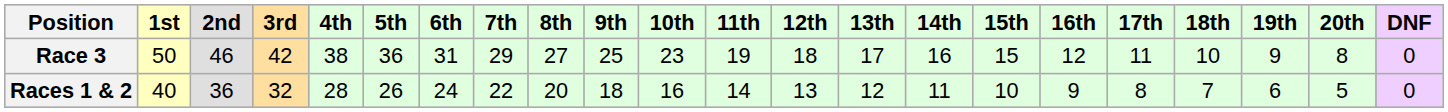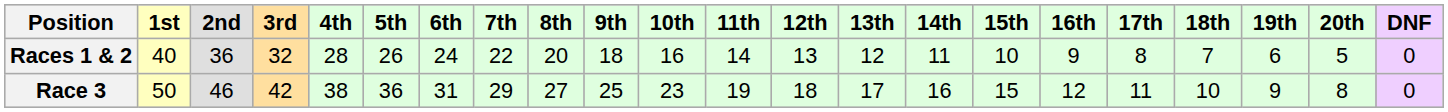 <table class="wikitable" style="font-size:85%; text-align:center">
 <tr>
 <th>Position</th>
 <td style="background:#ffffbf;"> <strong>1st</strong> </td>
 <td style="background:#dfdfdf;"> <strong>2nd</strong> </td>
 <td style="background:#ffdf9f;"> <strong>3rd</strong> </td>
 <td style="background:#dfffdf;"> <strong>4th</strong> </td>
 <td style="background:#dfffdf;"> <strong>5th</strong> </td>
 <td style="background:#dfffdf;"> <strong>6th</strong> </td>
 <td style="background:#dfffdf;"> <strong>7th</strong> </td>
 <td style="background:#dfffdf;"> <strong>8th</strong> </td>
 <td style="background:#dfffdf;"> <strong>9th</strong> </td>
 <td style="background:#dfffdf;"> <strong>10th</strong> </td>
 <td style="background:#dfffdf;"> <strong>11th</strong> </td>
 <td style="background:#dfffdf;"> <strong>12th</strong> </td>
 <td style="background:#dfffdf;"> <strong>13th</strong> </td>
 <td style="background:#dfffdf;"> <strong>14th</strong> </td>
 <td style="background:#dfffdf;"> <strong>15th</strong> </td>
 <td style="background:#dfffdf;"> <strong>16th</strong> </td>
 <td style="background:#dfffdf;"> <strong>17th</strong> </td>
 <td style="background:#dfffdf;"> <strong>18th</strong> </td>
 <td style="background:#dfffdf;"> <strong>19th</strong> </td>
 <td style="background:#dfffdf;"> <strong>20th</strong> </td>
 <td style="background:#efcfff;"> <strong>DNF</strong> </td>
 </tr>
 <tr>
+<th nowrap>Races 1 & 2</th>
+<td style="background:#ffffbf;">40</td>
+<td style="background:#dfdfdf;">36</td>
+<td style="background:#ffdf9f;">32</td>
+<td style="background:#dfffdf;">28</td>
+<td style="background:#dfffdf;">26</td>
+<td style="background:#dfffdf;">24</td>
+<td style="background:#dfffdf;">22</td>
+<td style="background:#dfffdf;">20</td>
+<td style="background:#dfffdf;">18</td>
+<td style="background:#dfffdf;">16</td>
+<td style="background:#dfffdf;">14</td>
+<td style="background:#dfffdf;">13</td>
+<td style="background:#dfffdf;">12</td>
+<td style="background:#dfffdf;">11</td>
+<td style="background:#dfffdf;">10</td>
+<td style="background:#dfffdf;">9</td>
+<td style="background:#dfffdf;">8</td>
+<td style="background:#dfffdf;">7</td>
+<td style="background:#dfffdf;">6</td>
+<td style="background:#dfffdf;">5</td>
+<td style="background:#efcfff;">0</td>
+</tr>
+<tr>
 <th>Race 3</th>
 <td style="background:#ffffbf;">50</td>
 <td style="background:#dfdfdf;">46</td>
 <td style="background:#ffdf9f;">42</td>
 <td style="background:#dfffdf;">38</td>
 <td style="background:#dfffdf;">36</td>
 <td style="background:#dfffdf;">31</td>
 <td style="background:#dfffdf;">29</td>
 <td style="background:#dfffdf;">27</td>
 <td style="background:#dfffdf;">25</td>
 <td style="background:#dfffdf;">23</td>
 <td style="background:#dfffdf;">19</td>
 <td style="background:#dfffdf;">18</td>
 <td style="background:#dfffdf;">17</td>
 <td style="background:#dfffdf;">16</td>
 <td style="background:#dfffdf;">15</td>
 <td style="background:#dfffdf;">12</td>
 <td style="background:#dfffdf;">11</td>
 <td style="background:#dfffdf;">10</td>
 <td style="background:#dfffdf;">9</td>
 <td style="background:#dfffdf;">8</td>
 <td style="background:#efcfff;">0</td>
 </tr>
-<tr>
-<th nowrap>Races 1 & 2</th>
-<td style="background:#ffffbf;">40</td>
-<td style="background:#dfdfdf;">36</td>
-<td style="background:#ffdf9f;">32</td>
-<td style="background:#dfffdf;">28</td>
-<td style="background:#dfffdf;">26</td>
-<td style="background:#dfffdf;">24</td>
-<td style="background:#dfffdf;">22</td>
-<td style="background:#dfffdf;">20</td>
-<td style="background:#dfffdf;">18</td>
-<td style="background:#dfffdf;">16</td>
-<td style="background:#dfffdf;">14</td>
-<td style="background:#dfffdf;">13</td>
-<td style="background:#dfffdf;">12</td>
-<td style="background:#dfffdf;">11</td>
-<td style="background:#dfffdf;">10</td>
-<td style="background:#dfffdf;">9</td>
-<td style="background:#dfffdf;">8</td>
-<td style="background:#dfffdf;">7</td>
-<td style="background:#dfffdf;">6</td>
-<td style="background:#dfffdf;">5</td>
-<td style="background:#efcfff;">0</td>
-</tr>
 </table>
